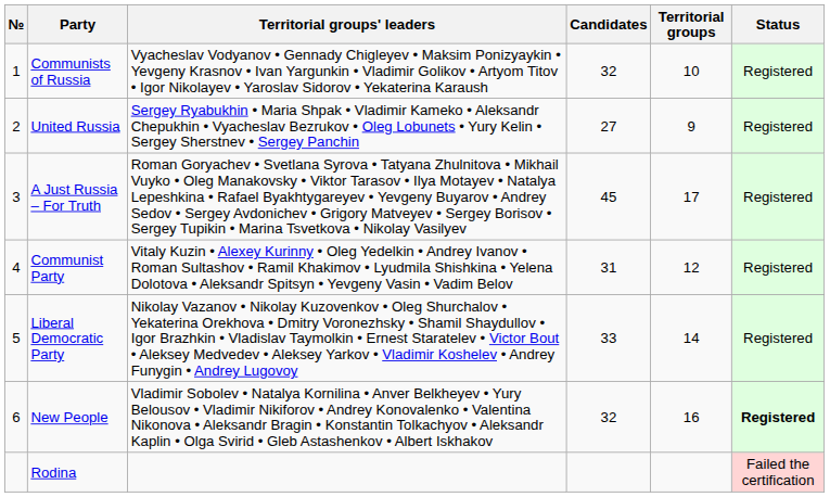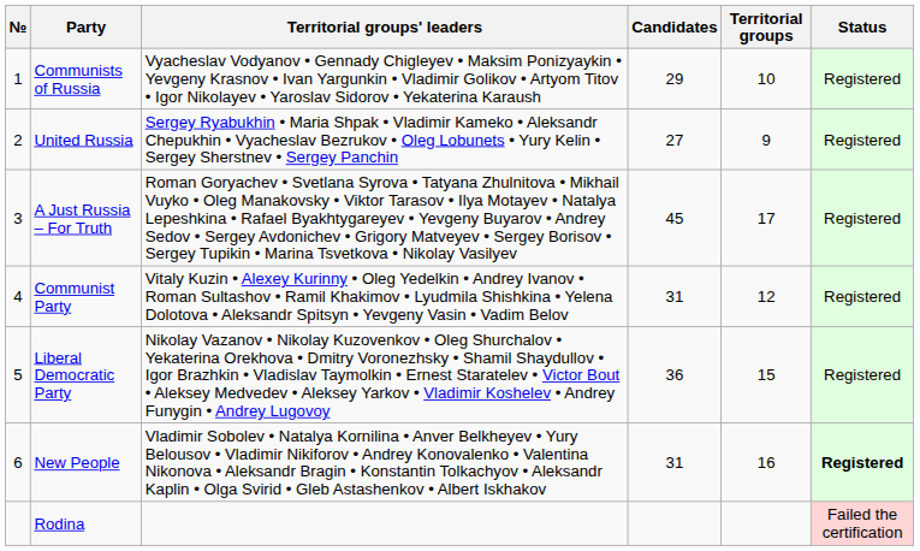 <table class="wikitable sortable" style="background: #f9f9f9; text-align:right; font-size: 95%">
 <tr>
 <th align=center>№</th>
 <th align=center>Party</th>
 <th align=center>Territorial groups' leaders</th>
 <th align=center>Candidates</th>
 <th align=center>Territorial groups</th>
 <th align=center>Status</th>
 </tr>
 <tr>
 <td align=center>1</td>
 <td align=left><a href='#'>Communists of Russia</a></td>
 <td align=left>Vyacheslav Vodyanov • Gennady Chigleyev • Maksim Ponizyaykin • Yevgeny Krasnov • Ivan Yargunkin • Vladimir Golikov • Artyom Titov • Igor Nikolayev • Yaroslav Sidorov • Yekaterina Karaush</td>
-<td align=center>32</td>
+<td align=center>29</td>
 <td align=center>10</td>
 <td align=center bgcolor="#DFFFDF">Registered</td>
 </tr>
 <tr>
 <td align=center>2</td>
 <td align=left><a href='#'>United Russia</a></td>
 <td align=left><a href='#'>Sergey Ryabukhin</a> • Maria Shpak • Vladimir Kameko • Aleksandr Chepukhin • Vyacheslav Bezrukov • <a href='#'>Oleg Lobunets</a> • Yury Kelin • Sergey Sherstnev • <a href='#'>Sergey Panchin</a></td>
 <td align=center>27</td>
 <td align=center>9</td>
 <td align=center bgcolor="#DFFFDF">Registered</td>
 </tr>
 <tr>
 <td align=center>3</td>
 <td align=left><a href='#'>A Just Russia – For Truth</a></td>
 <td align=left>Roman Goryachev • Svetlana Syrova • Tatyana Zhulnitova • Mikhail Vuyko • Oleg Manakovsky • Viktor Tarasov • Ilya Motayev • Natalya Lepeshkina • Rafael Byakhtygareyev • Yevgeny Buyarov • Andrey Sedov • Sergey Avdonichev • Grigory Matveyev • Sergey Borisov • Sergey Tupikin • Marina Tsvetkova • Nikolay Vasilyev</td>
 <td align=center>45</td>
 <td align=center>17</td>
 <td align=center bgcolor="#DFFFDF">Registered</td>
 </tr>
 <tr>
 <td align=center>4</td>
 <td align=left><a href='#'>Communist  Party</a></td>
 <td align=left>Vitaly Kuzin • <a href='#'>Alexey Kurinny</a> • Oleg Yedelkin • Andrey Ivanov • Roman Sultashov • Ramil Khakimov • Lyudmila Shishkina • Yelena Dolotova • Aleksandr Spitsyn • Yevgeny Vasin • Vadim Belov</td>
 <td align=center>31</td>
 <td align=center>12</td>
 <td align=center bgcolor="#DFFFDF">Registered</td>
 </tr>
 <tr>
 <td align=center>5</td>
 <td align=left><a href='#'>Liberal Democratic Party</a></td>
 <td align=left>Nikolay Vazanov • Nikolay Kuzovenkov • Oleg Shurchalov • Yekaterina Orekhova • Dmitry Voronezhsky • Shamil Shaydullov • Igor Brazhkin • Vladislav Taymolkin • Ernest Staratelev • <a href='#'>Victor Bout</a> • Aleksey Medvedev • Aleksey Yarkov • <a href='#'>Vladimir Koshelev</a> • Andrey Funygin • <a href='#'>Andrey Lugovoy</a></td>
-<td align=center>33</td>
-<td align=center>14</td>
+<td align=center>36</td>
+<td align=center>15</td>
 <td align=center bgcolor="#DFFFDF">Registered</td>
 </tr>
 <tr>
 <td align=center>6</td>
 <td align=left><a href='#'>New People</a></td>
 <td align=left>Vladimir Sobolev • Natalya Kornilina • Anver Belkheyev • Yury Belousov • Vladimir Nikiforov • Andrey Konovalenko • Valentina Nikonova • Aleksandr Bragin • Konstantin Tolkachyov • Aleksandr Kaplin • Olga Svirid • Gleb Astashenkov • Albert Iskhakov</td>
-<td align=center>32</td>
+<td align=center>31</td>
 <td align=center>16</td>
 <td align=center bgcolor="#DFFFDF"><strong>Registered</strong></td>
 </tr>
 <tr>
 <td></td>
 <td align=left><a href='#'>Rodina</a></td>
 <td align=left></td>
 <td align=center></td>
 <td align=center></td>
 <td align=center bgcolor="#FFD5D5">Failed the certification</td>
 </tr>
 </table>
